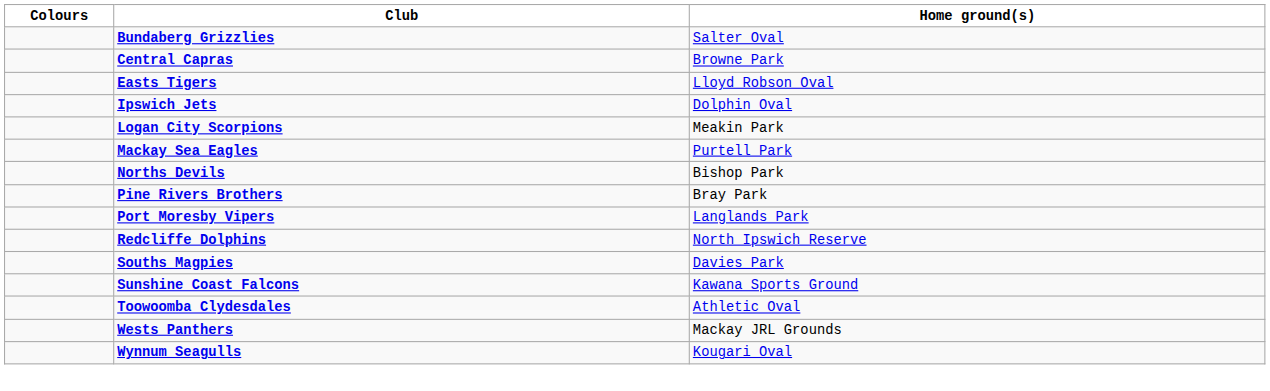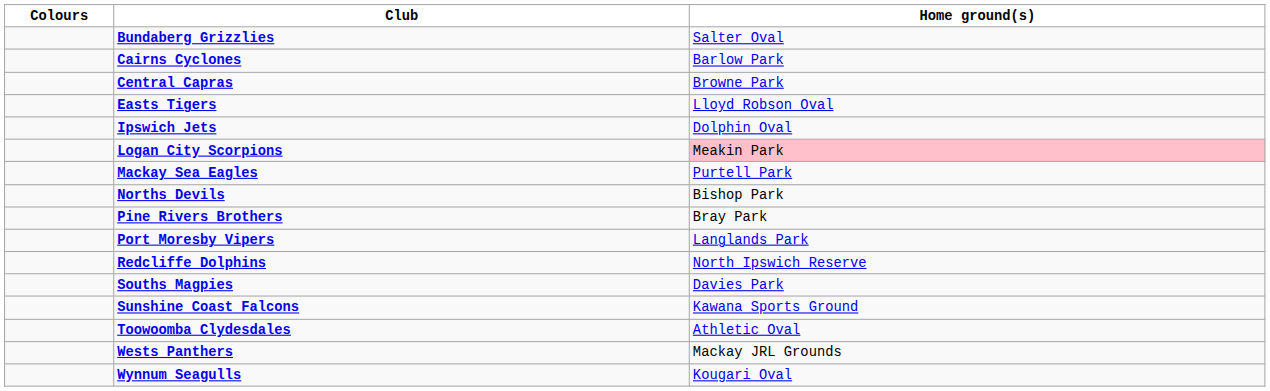 <table class="wikitable" style="width:60%; text-align:left">
 <tr>
 <th style="background:white; width:1%">Colours</th>
 <th style="background:white; width:10%">Club</th>
 <th style="background:white; width:10%">Home ground(s)</th>
 </tr>
 <tr>
 <td></td>
 <td><strong><a href='#'>Bundaberg Grizzlies</a></strong></td>
 <td><a href='#'>Salter Oval</a></td>
+</tr>
+<tr>
+<td></td>
+<td><strong><a href='#'>Cairns Cyclones</a></strong></td>
+<td><a href='#'>Barlow Park</a></td>
 </tr>
 <tr>
 <td></td>
 <td><strong><a href='#'>Central Capras</a></strong></td>
 <td><a href='#'>Browne Park</a></td>
 </tr>
 <tr>
 <td></td>
 <td><strong><a href='#'>Easts Tigers</a></strong></td>
 <td><a href='#'>Lloyd Robson Oval</a></td>
 </tr>
 <tr>
 <td></td>
 <td><strong><a href='#'>Ipswich Jets</a></strong></td>
 <td><a href='#'>Dolphin Oval</a></td>
 </tr>
 <tr>
 <td></td>
 <td><strong><a href='#'>Logan City Scorpions</a></strong></td>
-<td>Meakin Park</td>
+<td style="background: pink;">Meakin Park</td>
 </tr>
 <tr>
 <td></td>
 <td><strong><a href='#'>Mackay Sea Eagles</a></strong></td>
 <td><a href='#'>Purtell Park</a></td>
 </tr>
 <tr>
 <td></td>
 <td><strong><a href='#'>Norths Devils</a></strong></td>
 <td>Bishop Park</td>
 </tr>
 <tr>
 <td></td>
 <td><strong><a href='#'>Pine Rivers Brothers</a></strong></td>
 <td>Bray Park</td>
 </tr>
 <tr>
 <td></td>
 <td><strong><a href='#'>Port Moresby Vipers</a></strong></td>
 <td><a href='#'>Langlands Park</a></td>
 </tr>
 <tr>
 <td></td>
 <td><strong><a href='#'>Redcliffe Dolphins</a></strong></td>
 <td><a href='#'>North Ipswich Reserve</a></td>
 </tr>
 <tr>
 <td></td>
 <td><strong><a href='#'>Souths Magpies</a></strong></td>
 <td><a href='#'>Davies Park</a></td>
 </tr>
 <tr>
 <td></td>
 <td><strong><a href='#'>Sunshine Coast Falcons</a></strong></td>
 <td><a href='#'>Kawana Sports Ground</a></td>
 </tr>
 <tr>
 <td></td>
 <td><strong><a href='#'>Toowoomba Clydesdales</a></strong></td>
 <td><a href='#'>Athletic Oval</a></td>
 </tr>
 <tr>
 <td></td>
 <td><strong><a href='#'>Wests Panthers</a></strong></td>
 <td>Mackay JRL Grounds</td>
 </tr>
 <tr>
 <td></td>
 <td><strong><a href='#'>Wynnum Seagulls</a></strong></td>
 <td><a href='#'>Kougari Oval</a></td>
 </tr>
 </table>
